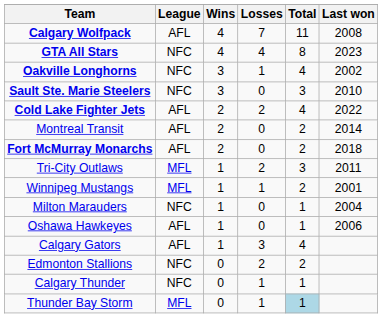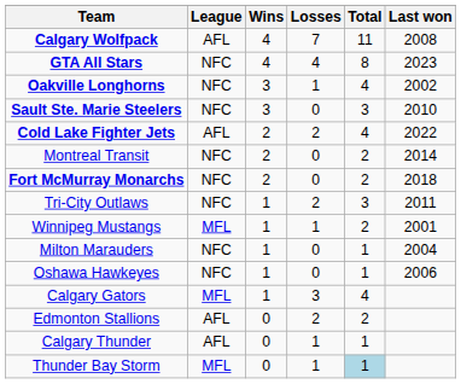 <table class="wikitable sortable" style="text-align:center;">
 <tr>
 </tr>
 <tr>
 <th>Team</th>
 <th>League</th>
 <th>Wins</th>
 <th>Losses</th>
 <th>Total</th>
 <th>Last won</th>
 </tr>
 <tr>
 <td><strong><a href='#'>Calgary Wolfpack</a></strong></td>
 <td>AFL</td>
 <td>4</td>
 <td>7</td>
 <td>11</td>
 <td>2008</td>
 </tr>
 <tr>
 <td><strong><a href='#'>GTA All Stars</a></strong></td>
 <td>NFC</td>
 <td>4</td>
 <td>4</td>
 <td>8</td>
 <td>2023</td>
 </tr>
 <tr>
 <td><strong><a href='#'>Oakville Longhorns</a></strong></td>
 <td>NFC</td>
 <td>3</td>
 <td>1</td>
 <td>4</td>
 <td>2002</td>
 </tr>
 <tr>
 <td><strong><a href='#'>Sault Ste. Marie Steelers</a></strong></td>
 <td>NFC</td>
 <td>3</td>
 <td>0</td>
 <td>3</td>
 <td>2010</td>
 </tr>
 <tr>
 <td><strong><a href='#'>Cold Lake Fighter Jets</a></strong></td>
 <td>AFL</td>
 <td>2</td>
 <td>2</td>
 <td>4</td>
 <td>2022</td>
 </tr>
 <tr>
 <td><a href='#'>Montreal Transit</a></td>
-<td>AFL</td>
+<td>NFC</td>
 <td>2</td>
 <td>0</td>
 <td>2</td>
 <td>2014</td>
 </tr>
 <tr>
 <td><strong><a href='#'>Fort McMurray Monarchs</a></strong></td>
-<td>AFL</td>
+<td>NFC</td>
 <td>2</td>
 <td>0</td>
 <td>2</td>
 <td>2018</td>
 </tr>
 <tr>
 <td><a href='#'>Tri-City Outlaws</a></td>
-<td><a href='#'>MFL</a></td>
+<td>NFC</td>
 <td>1</td>
 <td>2</td>
 <td>3</td>
 <td>2011</td>
 </tr>
 <tr>
 <td><a href='#'>Winnipeg Mustangs</a></td>
 <td><a href='#'>MFL</a></td>
 <td>1</td>
 <td>1</td>
 <td>2</td>
 <td>2001</td>
 </tr>
 <tr>
 <td><a href='#'>Milton Marauders</a></td>
 <td>NFC</td>
 <td>1</td>
 <td>0</td>
 <td>1</td>
 <td>2004</td>
 </tr>
 <tr>
 <td><a href='#'>Oshawa Hawkeyes</a></td>
-<td>AFL</td>
+<td>NFC</td>
 <td>1</td>
 <td>0</td>
 <td>1</td>
 <td>2006</td>
 </tr>
 <tr>
 <td><a href='#'>Calgary Gators</a></td>
-<td>AFL</td>
+<td><a href='#'>MFL</a></td>
 <td>1</td>
 <td>3</td>
 <td>4</td>
 <td></td>
 </tr>
 <tr>
 <td><a href='#'>Edmonton Stallions</a></td>
-<td>NFC</td>
+<td>AFL</td>
 <td>0</td>
 <td>2</td>
 <td>2</td>
 <td></td>
 </tr>
 <tr>
 <td><a href='#'>Calgary Thunder</a></td>
-<td>NFC</td>
+<td>AFL</td>
 <td>0</td>
 <td>1</td>
 <td>1</td>
 <td></td>
 </tr>
 <tr>
 <td><a href='#'>Thunder Bay Storm</a></td>
 <td><a href='#'>MFL</a></td>
 <td>0</td>
 <td>1</td>
 <td style="background: lightblue;">1</td>
 <td></td>
 </tr>
 </table>
